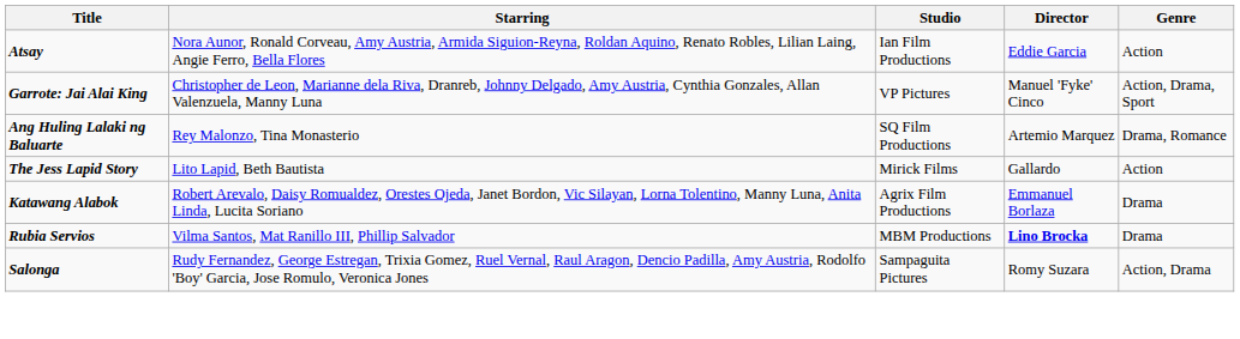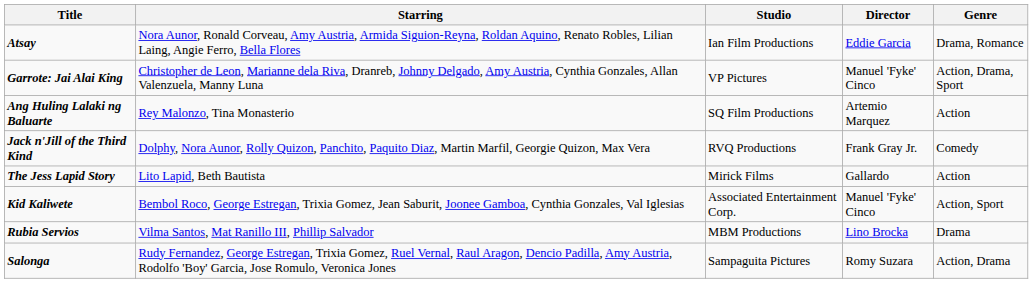 <table class="wikitable" style="font-size:95%">
 <tr>
 <th>Title</th>
 <th>Starring</th>
 <th>Studio</th>
 <th>Director</th>
 <th>Genre</th>
 </tr>
 <tr>
 <td><strong><em>Atsay</em></strong></td>
 <td><a href='#'>Nora Aunor</a>, Ronald Corveau, <a href='#'>Amy Austria</a>, <a href='#'>Armida Siguion-Reyna</a>, <a href='#'>Roldan Aquino</a>, Renato Robles, Lilian Laing, Angie Ferro, <a href='#'>Bella Flores</a></td>
 <td>Ian Film Productions</td>
 <td><a href='#'>Eddie Garcia</a></td>
-<td>Action</td>
+<td>Drama, Romance</td>
 </tr>
 <tr>
 <td><strong><em>Garrote: Jai Alai King</em></strong></td>
 <td><a href='#'>Christopher de Leon</a>, <a href='#'>Marianne dela Riva</a>, Dranreb, <a href='#'>Johnny Delgado</a>, <a href='#'>Amy Austria</a>, Cynthia Gonzales, Allan Valenzuela, Manny Luna</td>
 <td>VP Pictures</td>
 <td>Manuel 'Fyke' Cinco</td>
 <td>Action, Drama, Sport</td>
 </tr>
 <tr>
 <td><strong><em>Ang Huling Lalaki ng Baluarte</em></strong></td>
 <td><a href='#'>Rey Malonzo</a>, Tina Monasterio</td>
 <td>SQ Film Productions</td>
 <td>Artemio Marquez</td>
-<td>Drama, Romance</td>
+<td>Action</td>
+</tr>
+<tr>
+<td><strong><em>Jack n'Jill of the Third Kind</em></strong></td>
+<td><a href='#'>Dolphy</a>, <a href='#'>Nora Aunor</a>, <a href='#'>Rolly Quizon</a>, <a href='#'>Panchito</a>, <a href='#'>Paquito Diaz</a>, Martin Marfil, Georgie Quizon, Max Vera</td>
+<td>RVQ Productions</td>
+<td>Frank Gray Jr.</td>
+<td>Comedy</td>
 </tr>
 <tr>
 <td><strong><em>The Jess Lapid Story</em></strong></td>
 <td><a href='#'>Lito Lapid</a>, Beth Bautista</td>
 <td>Mirick Films</td>
 <td>Gallardo</td>
 <td>Action</td>
 </tr>
 <tr>
-<td><strong><em>Katawang Alabok</em></strong></td>
-<td><a href='#'>Robert Arevalo</a>, <a href='#'>Daisy Romualdez</a>, <a href='#'>Orestes Ojeda</a>, Janet Bordon, <a href='#'>Vic Silayan</a>, <a href='#'>Lorna Tolentino</a>, Manny Luna, <a href='#'>Anita Linda</a>, Lucita Soriano</td>
-<td>Agrix Film Productions</td>
-<td><a href='#'>Emmanuel Borlaza</a></td>
-<td>Drama</td>
+<td><strong><em>Kid Kaliwete</em></strong></td>
+<td><a href='#'>Bembol Roco</a>, <a href='#'>George Estregan</a>, Trixia Gomez, Jean Saburit, <a href='#'>Joonee Gamboa</a>, Cynthia Gonzales, Val Iglesias</td>
+<td>Associated Entertainment Corp.</td>
+<td>Manuel 'Fyke' Cinco</td>
+<td>Action, Sport</td>
 </tr>
 <tr>
 <td><strong><em>Rubia Servios</em></strong></td>
 <td><a href='#'>Vilma Santos</a>, <a href='#'>Mat Ranillo III</a>, <a href='#'>Phillip Salvador</a></td>
 <td>MBM Productions</td>
-<td><strong><a href='#'>Lino Brocka</a></strong></td>
+<td><a href='#'>Lino Brocka</a></td>
 <td>Drama</td>
 </tr>
 <tr>
 <td><strong><em>Salonga</em></strong></td>
 <td><a href='#'>Rudy Fernandez</a>, <a href='#'>George Estregan</a>, Trixia Gomez, <a href='#'>Ruel Vernal</a>, <a href='#'>Raul Aragon</a>, <a href='#'>Dencio Padilla</a>, <a href='#'>Amy Austria</a>, Rodolfo 'Boy' Garcia, Jose Romulo, Veronica Jones</td>
 <td>Sampaguita Pictures</td>
 <td>Romy Suzara</td>
 <td>Action, Drama</td>
 </tr>
 </table>
